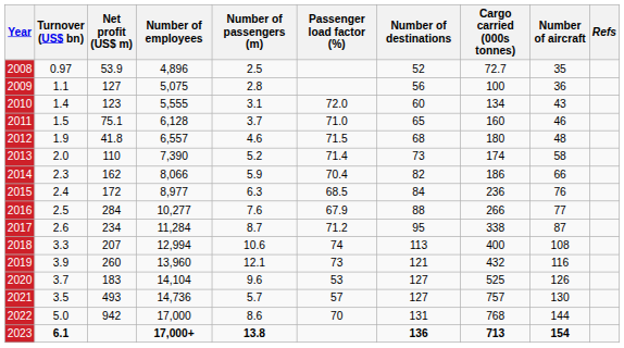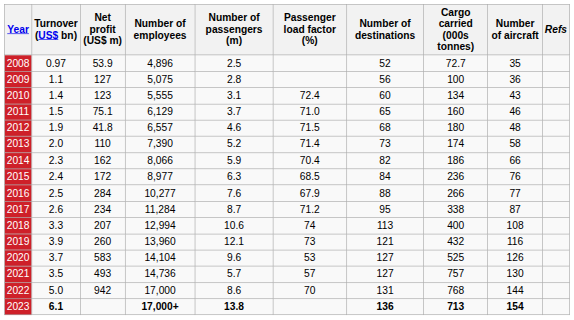 <table class="wikitable" style="margin:auto; margin-left:auto; margin-right:auto; text-align:center;">
 <tr>
 <th><a href='#'>Year</a></th>
 <th>Turnover<br>(<a href='#'>US$</a> bn)</th>
 <th>Net profit<br>(US$ m)</th>
 <th>Number of employees</th>
 <th>Number of passengers (m)</th>
 <th>Passenger load factor (%)</th>
 <th>Number of destinations</th>
 <th>Cargo carried (000s tonnes)</th>
 <th>Number of aircraft</th>
 <th><em>Refs</em></th>
 </tr>
 <tr>
 <td style="background: #CE2029; color:white;">2008</td>
 <td>0.97</td>
 <td>53.9</td>
 <td>4,896</td>
 <td>2.5</td>
 <td></td>
 <td>52</td>
 <td>72.7</td>
 <td>35</td>
 <td></td>
 </tr>
 <tr>
 <td style="background: #CE2029; color:white;">2009</td>
 <td>1.1</td>
 <td>127</td>
 <td>5,075</td>
 <td>2.8</td>
 <td></td>
 <td>56</td>
 <td>100</td>
 <td>36</td>
 <td></td>
 </tr>
 <tr>
 <td style="background: #CE2029; color:white;">2010</td>
 <td>1.4</td>
 <td>123</td>
 <td>5,555</td>
 <td>3.1</td>
-<td>72.0</td>
+<td>72.4</td>
 <td>60</td>
 <td>134</td>
 <td>43</td>
 <td></td>
 </tr>
 <tr>
 <td style="background: #CE2029; color:white;">2011</td>
 <td>1.5</td>
 <td>75.1</td>
-<td>6,128</td>
+<td>6,129</td>
 <td>3.7</td>
 <td>71.0</td>
 <td>65</td>
 <td>160</td>
 <td>46</td>
 <td></td>
 </tr>
 <tr>
 <td style="background: #CE2029; color:white;">2012</td>
 <td>1.9</td>
 <td>41.8</td>
 <td>6,557</td>
 <td>4.6</td>
 <td>71.5</td>
 <td>68</td>
 <td>180</td>
 <td>48</td>
 <td></td>
 </tr>
 <tr>
 <td style="background: #CE2029; color:white;">2013</td>
 <td>2.0</td>
 <td>110</td>
 <td>7,390</td>
 <td>5.2</td>
 <td>71.4</td>
 <td>73</td>
 <td>174</td>
 <td>58</td>
 <td></td>
 </tr>
 <tr>
 <td style="background: #CE2029; color:white;">2014</td>
 <td>2.3</td>
 <td>162</td>
 <td>8,066</td>
 <td>5.9</td>
 <td>70.4</td>
 <td>82</td>
 <td>186</td>
 <td>66</td>
 <td></td>
 </tr>
 <tr>
 <td style="background: #CE2029; color:white;">2015</td>
 <td>2.4</td>
 <td>172</td>
 <td>8,977</td>
 <td>6.3</td>
 <td>68.5</td>
 <td>84</td>
 <td>236</td>
 <td>76</td>
 <td></td>
 </tr>
 <tr>
 <td style="background: #CE2029; color:white;">2016</td>
 <td>2.5</td>
 <td>284</td>
 <td>10,277</td>
 <td>7.6</td>
 <td>67.9</td>
 <td>88</td>
 <td>266</td>
 <td>77</td>
 <td></td>
 </tr>
 <tr>
 <td style="background: #CE2029; color:white;">2017</td>
 <td>2.6</td>
 <td>234</td>
 <td>11,284</td>
 <td>8.7</td>
 <td>71.2</td>
 <td>95</td>
 <td>338</td>
 <td>87</td>
 <td></td>
 </tr>
 <tr>
 <td style="background: #CE2029; color:white;">2018</td>
 <td>3.3</td>
 <td>207</td>
 <td>12,994</td>
 <td>10.6</td>
 <td>74</td>
 <td>113</td>
 <td>400</td>
 <td>108</td>
 <td></td>
 </tr>
 <tr>
 <td style="background: #CE2029; color:white;">2019</td>
 <td>3.9</td>
 <td>260</td>
 <td>13,960</td>
 <td>12.1</td>
 <td>73</td>
 <td>121</td>
 <td>432</td>
 <td>116</td>
 <td></td>
 </tr>
 <tr>
 <td style="background: #CE2029; color:white;">2020</td>
 <td>3.7</td>
-<td>183</td>
+<td>583</td>
 <td>14,104</td>
 <td>9.6</td>
 <td>53</td>
 <td>127</td>
 <td>525</td>
 <td>126</td>
 <td></td>
 </tr>
 <tr>
 <td style="background: #CE2029; color:white;">2021</td>
 <td>3.5</td>
 <td>493</td>
 <td>14,736</td>
 <td>5.7</td>
 <td>57</td>
 <td>127</td>
 <td>757</td>
 <td>130</td>
 <td></td>
 </tr>
 <tr>
 <td style="background: #CE2029; color:white;">2022</td>
 <td>5.0</td>
 <td>942</td>
 <td>17,000</td>
 <td>8.6</td>
 <td>70</td>
 <td>131</td>
 <td>768</td>
 <td>144</td>
 <td><strong></strong></td>
 </tr>
 <tr>
 <td style="background: #CE2029; color:white;">2023</td>
 <td><strong>6.1</strong></td>
 <td></td>
 <td><strong>17,000+</strong></td>
 <td><strong>13.8</strong></td>
 <td></td>
 <td><strong>136</strong></td>
 <td><strong>713</strong></td>
 <td><strong>154</strong></td>
 <td></td>
 </tr>
 </table>
